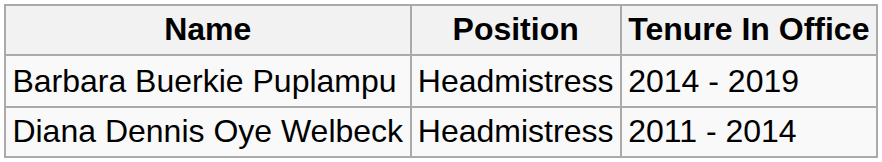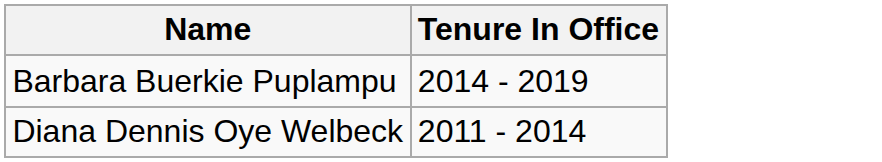 <table class="wikitable">
 <tr>
 <th>Name</th>
-<th>Position</th>
 <th>Tenure In Office</th>
 </tr>
 <tr>
 <td>Barbara Buerkie Puplampu</td>
-<td>Headmistress</td>
 <td>2014 - 2019</td>
 </tr>
 <tr>
 <td>Diana Dennis Oye Welbeck</td>
-<td>Headmistress</td>
 <td>2011 - 2014</td>
 </tr>
 </table>
